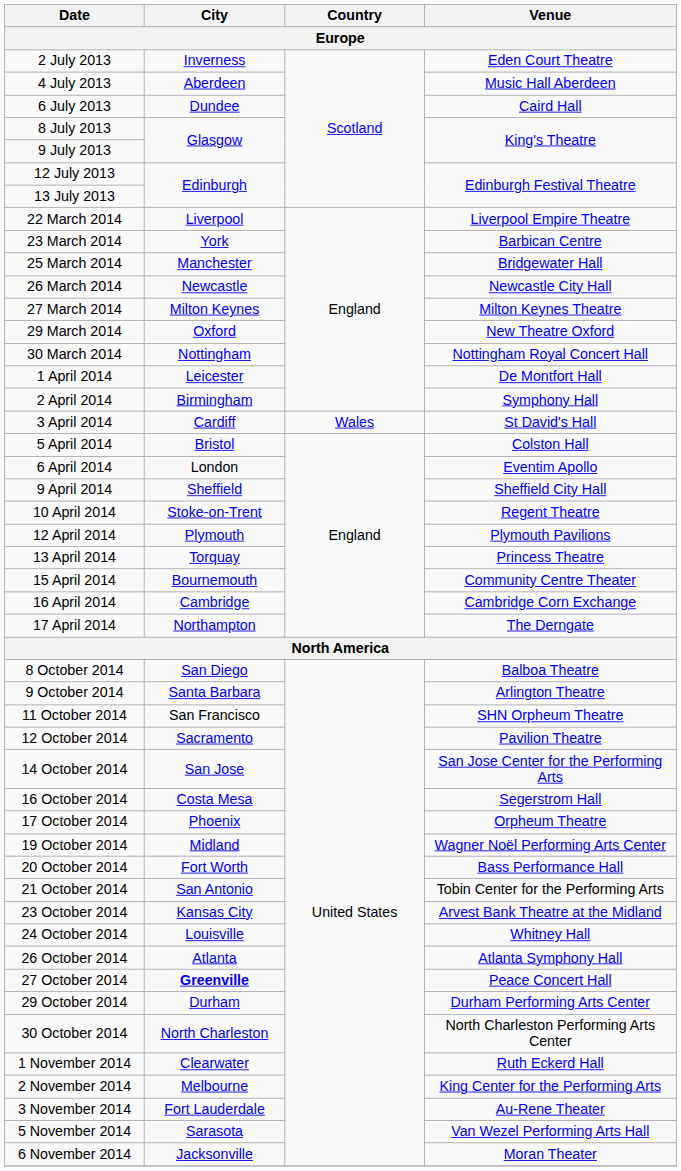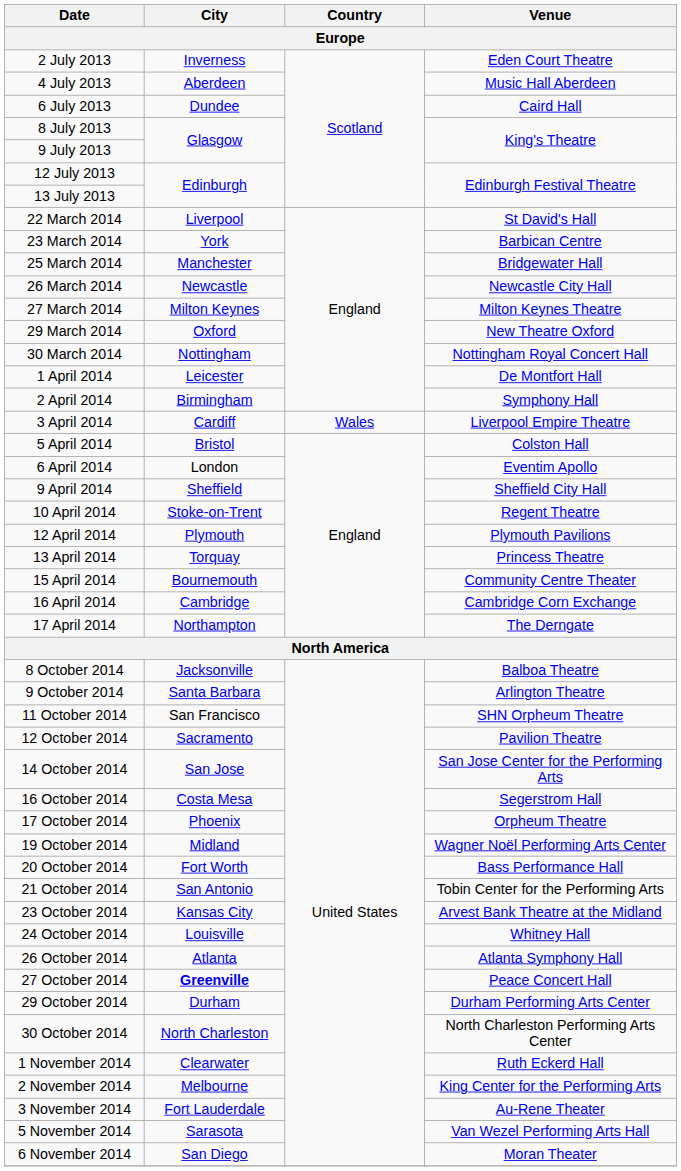 <table class="wikitable" style="text-align:center;">
 <tr>
 <th style="width:150px;">Date</th>
 <th style="width:150px;">City</th>
 <th style="width:150px;">Country</th>
 <th style="width:275px;">Venue</th>
 </tr>
 <tr>
 <th colspan="6">Europe</th>
 </tr>
 <tr>
 <td>2 July 2013</td>
 <td><a href='#'>Inverness</a></td>
 <td rowspan=7><a href='#'>Scotland</a></td>
 <td><a href='#'>Eden Court Theatre</a></td>
 </tr>
 <tr>
 <td>4 July 2013</td>
 <td><a href='#'>Aberdeen</a></td>
 <td><a href='#'>Music Hall Aberdeen</a></td>
 </tr>
 <tr>
 <td>6 July 2013</td>
 <td><a href='#'>Dundee</a></td>
 <td><a href='#'>Caird Hall</a></td>
 </tr>
 <tr>
 <td>8 July 2013</td>
 <td rowspan=2><a href='#'>Glasgow</a></td>
 <td rowspan=2><a href='#'>King's Theatre</a></td>
 </tr>
 <tr>
 <td>9 July 2013</td>
 </tr>
 <tr>
 <td>12 July 2013</td>
 <td rowspan=2><a href='#'>Edinburgh</a></td>
 <td rowspan=2><a href='#'>Edinburgh Festival Theatre</a></td>
 </tr>
 <tr>
 <td>13 July 2013</td>
 </tr>
 <tr>
 <td>22 March 2014</td>
 <td><a href='#'>Liverpool</a></td>
 <td rowspan=9>England</td>
-<td><a href='#'>Liverpool Empire Theatre</a></td>
+<td><a href='#'>St David's Hall</a></td>
 </tr>
 <tr>
 <td>23 March 2014</td>
 <td><a href='#'>York</a></td>
 <td><a href='#'>Barbican Centre</a></td>
 </tr>
 <tr>
 <td>25 March 2014</td>
 <td><a href='#'>Manchester</a></td>
 <td><a href='#'>Bridgewater Hall</a></td>
 </tr>
 <tr>
 <td>26 March 2014</td>
 <td><a href='#'>Newcastle</a></td>
 <td><a href='#'>Newcastle City Hall</a></td>
 </tr>
 <tr>
 <td>27 March 2014</td>
 <td><a href='#'>Milton Keynes</a></td>
 <td><a href='#'>Milton Keynes Theatre</a></td>
 </tr>
 <tr>
 <td>29 March 2014</td>
 <td><a href='#'>Oxford</a></td>
 <td><a href='#'>New Theatre Oxford</a></td>
 </tr>
 <tr>
 <td>30 March 2014</td>
 <td><a href='#'>Nottingham</a></td>
 <td><a href='#'>Nottingham Royal Concert Hall</a></td>
 </tr>
 <tr>
 <td>1 April 2014</td>
 <td><a href='#'>Leicester</a></td>
 <td><a href='#'>De Montfort Hall</a></td>
 </tr>
 <tr>
 <td>2 April 2014</td>
 <td><a href='#'>Birmingham</a></td>
 <td><a href='#'>Symphony Hall</a></td>
 </tr>
 <tr>
 <td>3 April 2014</td>
 <td><a href='#'>Cardiff</a></td>
 <td><a href='#'>Wales</a></td>
-<td><a href='#'>St David's Hall</a></td>
+<td><a href='#'>Liverpool Empire Theatre</a></td>
 </tr>
 <tr>
 <td>5 April 2014</td>
 <td><a href='#'>Bristol</a></td>
 <td rowspan=9>England</td>
 <td><a href='#'>Colston Hall</a></td>
 </tr>
 <tr>
 <td>6 April 2014</td>
 <td>London</td>
 <td><a href='#'>Eventim Apollo</a></td>
 </tr>
 <tr>
 <td>9 April 2014</td>
 <td><a href='#'>Sheffield</a></td>
 <td><a href='#'>Sheffield City Hall</a></td>
 </tr>
 <tr>
 <td>10 April 2014</td>
 <td><a href='#'>Stoke-on-Trent</a></td>
 <td><a href='#'>Regent Theatre</a></td>
 </tr>
 <tr>
 <td>12 April 2014</td>
 <td><a href='#'>Plymouth</a></td>
 <td><a href='#'>Plymouth Pavilions</a></td>
 </tr>
 <tr>
 <td>13 April 2014</td>
 <td><a href='#'>Torquay</a></td>
 <td><a href='#'>Princess Theatre</a></td>
 </tr>
 <tr>
 <td>15 April 2014</td>
 <td><a href='#'>Bournemouth</a></td>
 <td><a href='#'>Community Centre Theater</a></td>
 </tr>
 <tr>
 <td>16 April 2014</td>
 <td><a href='#'>Cambridge</a></td>
 <td><a href='#'>Cambridge Corn Exchange</a></td>
 </tr>
 <tr>
 <td>17 April 2014</td>
 <td><a href='#'>Northampton</a></td>
 <td><a href='#'>The Derngate</a></td>
 </tr>
 <tr>
 <th colspan="6">North America</th>
 </tr>
 <tr>
 <td>8 October 2014</td>
-<td><a href='#'>San Diego</a></td>
+<td><a href='#'>Jacksonville</a></td>
 <td rowspan="21">United States</td>
 <td><a href='#'>Balboa Theatre</a></td>
 </tr>
 <tr>
 <td>9 October 2014</td>
 <td><a href='#'>Santa Barbara</a></td>
 <td><a href='#'>Arlington Theatre</a></td>
 </tr>
 <tr>
 <td>11 October 2014</td>
 <td>San Francisco</td>
 <td><a href='#'>SHN Orpheum Theatre</a></td>
 </tr>
 <tr>
 <td>12 October 2014</td>
 <td><a href='#'>Sacramento</a></td>
 <td><a href='#'>Pavilion Theatre</a></td>
 </tr>
 <tr>
 <td>14 October 2014</td>
 <td><a href='#'>San Jose</a></td>
 <td><a href='#'>San Jose Center for the Performing Arts</a></td>
 </tr>
 <tr>
 <td>16 October 2014</td>
 <td><a href='#'>Costa Mesa</a></td>
 <td><a href='#'>Segerstrom Hall</a></td>
 </tr>
 <tr>
 <td>17 October 2014</td>
 <td><a href='#'>Phoenix</a></td>
 <td><a href='#'>Orpheum Theatre</a></td>
 </tr>
 <tr>
 <td>19 October 2014</td>
 <td><a href='#'>Midland</a></td>
 <td><a href='#'>Wagner Noël Performing Arts Center</a></td>
 </tr>
 <tr>
 <td>20 October 2014</td>
 <td><a href='#'>Fort Worth</a></td>
 <td><a href='#'>Bass Performance Hall</a></td>
 </tr>
 <tr>
 <td>21 October 2014</td>
 <td><a href='#'>San Antonio</a></td>
 <td>Tobin Center for the Performing Arts</td>
 </tr>
 <tr>
 <td>23 October 2014</td>
 <td><a href='#'>Kansas City</a></td>
 <td><a href='#'>Arvest Bank Theatre at the Midland</a></td>
 </tr>
 <tr>
 <td>24 October 2014</td>
 <td><a href='#'>Louisville</a></td>
 <td><a href='#'>Whitney Hall</a></td>
 </tr>
 <tr>
 <td>26 October 2014</td>
 <td><a href='#'>Atlanta</a></td>
 <td><a href='#'>Atlanta Symphony Hall</a></td>
 </tr>
 <tr>
 <td>27 October 2014</td>
 <td><strong><a href='#'>Greenville</a></strong></td>
 <td><a href='#'>Peace Concert Hall</a></td>
 </tr>
 <tr>
 <td>29 October 2014</td>
 <td><a href='#'>Durham</a></td>
 <td><a href='#'>Durham Performing Arts Center</a></td>
 </tr>
 <tr>
 <td>30 October 2014</td>
 <td><a href='#'>North Charleston</a></td>
 <td>North Charleston Performing Arts Center</td>
 </tr>
 <tr>
 <td>1 November 2014</td>
 <td><a href='#'>Clearwater</a></td>
 <td><a href='#'>Ruth Eckerd Hall</a></td>
 </tr>
 <tr>
 <td>2 November 2014</td>
 <td><a href='#'>Melbourne</a></td>
 <td><a href='#'>King Center for the Performing Arts</a></td>
 </tr>
 <tr>
 <td>3 November 2014</td>
 <td><a href='#'>Fort Lauderdale</a></td>
 <td><a href='#'>Au-Rene Theater</a></td>
 </tr>
 <tr>
 <td>5 November 2014</td>
 <td><a href='#'>Sarasota</a></td>
 <td><a href='#'>Van Wezel Performing Arts Hall</a></td>
 </tr>
 <tr>
 <td>6 November 2014</td>
-<td><a href='#'>Jacksonville</a></td>
+<td><a href='#'>San Diego</a></td>
 <td><a href='#'>Moran Theater</a></td>
 </tr>
 <tr>
 </tr>
 </table>
